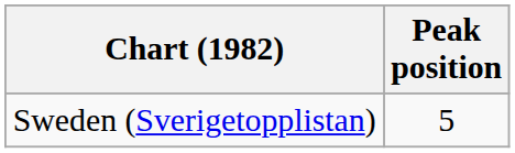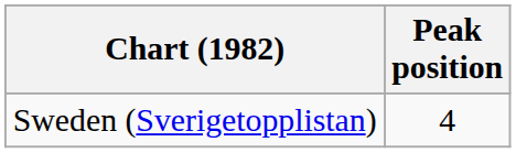 <table class="wikitable">
 <tr>
 <th>Chart (1982)</th>
 <th>Peak<br>position</th>
 </tr>
 <tr>
 <td>Sweden (<a href='#'>Sverigetopplistan</a>)</td>
-<td align="center">5</td>
+<td align="center">4</td>
 </tr>
 </table>
